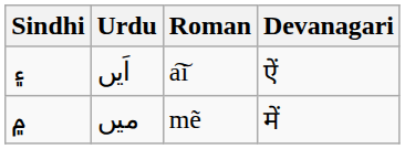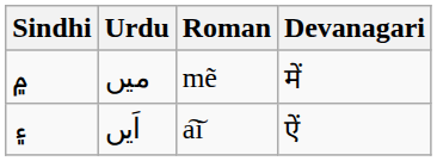 <table class="wikitable">
 <tr>
 <th>Sindhi</th>
 <th>Urdu</th>
 <th>Roman</th>
 <th>Devanagari</th>
 </tr>
 <tr>
+<td>۾</td>
+<td>میں</td>
+<td>mẽ</td>
+<td>में</td>
+</tr>
+<tr>
 <td>۽</td>
 <td>اَیں</td>
 <td>a͠i</td>
 <td>ऐं</td>
 </tr>
-<tr>
-<td>۾</td>
-<td>میں</td>
-<td>mẽ</td>
-<td>में</td>
-</tr>
 </table>
